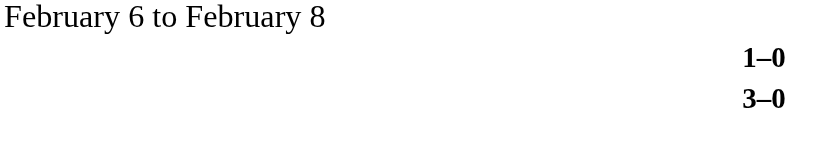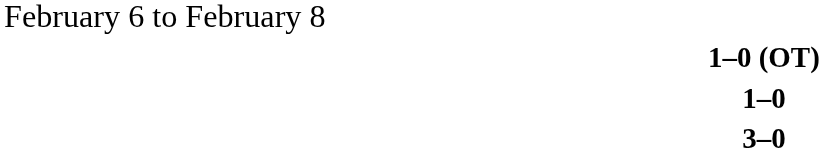 <table style="width:100%;" cellspacing="1">
 <tr>
 <th width=25%></th>
 <th width=2%></th>
 <th width=6%></th>
 <th width=2%></th>
 <th width=25%></th>
 </tr>
 <tr>
 <td>February 6 to February 8</td>
+</tr>
+<tr style=font-size:90%>
+<td align=right><strong></strong></td>
+<td></td>
+<td align=center><strong>1–0 (OT)</strong></td>
+<td></td>
+<td><strong></strong></td>
+<td></td>
 </tr>
 <tr style=font-size:90%>
 <td align=right><strong></strong></td>
 <td></td>
 <td align=center><strong>1–0</strong></td>
 <td></td>
 <td><strong></strong></td>
 <td></td>
 </tr>
 <tr style=font-size:90%>
 <td align=right><strong></strong></td>
 <td></td>
 <td align=center><strong>3–0</strong></td>
 <td></td>
 <td><strong></strong></td>
 <td></td>
 </tr>
 </table>
